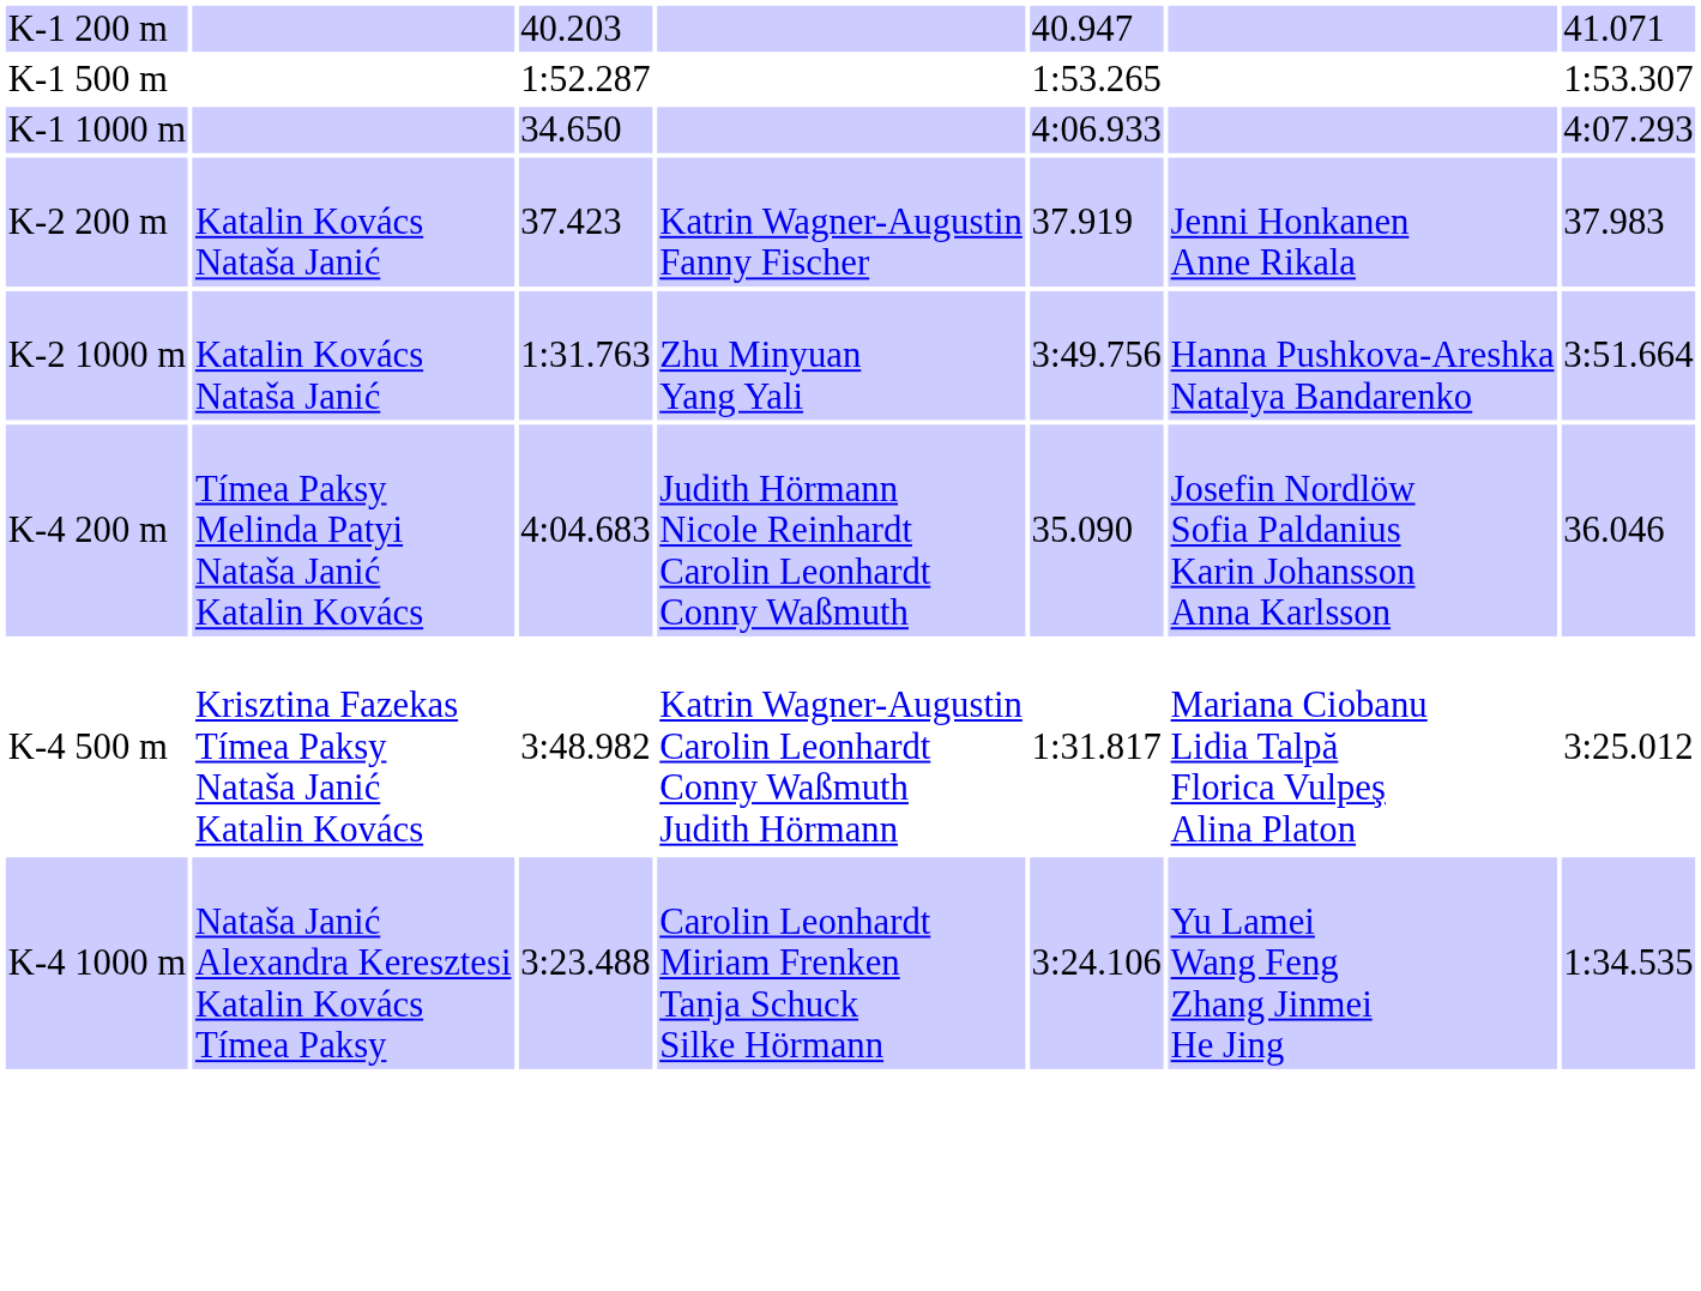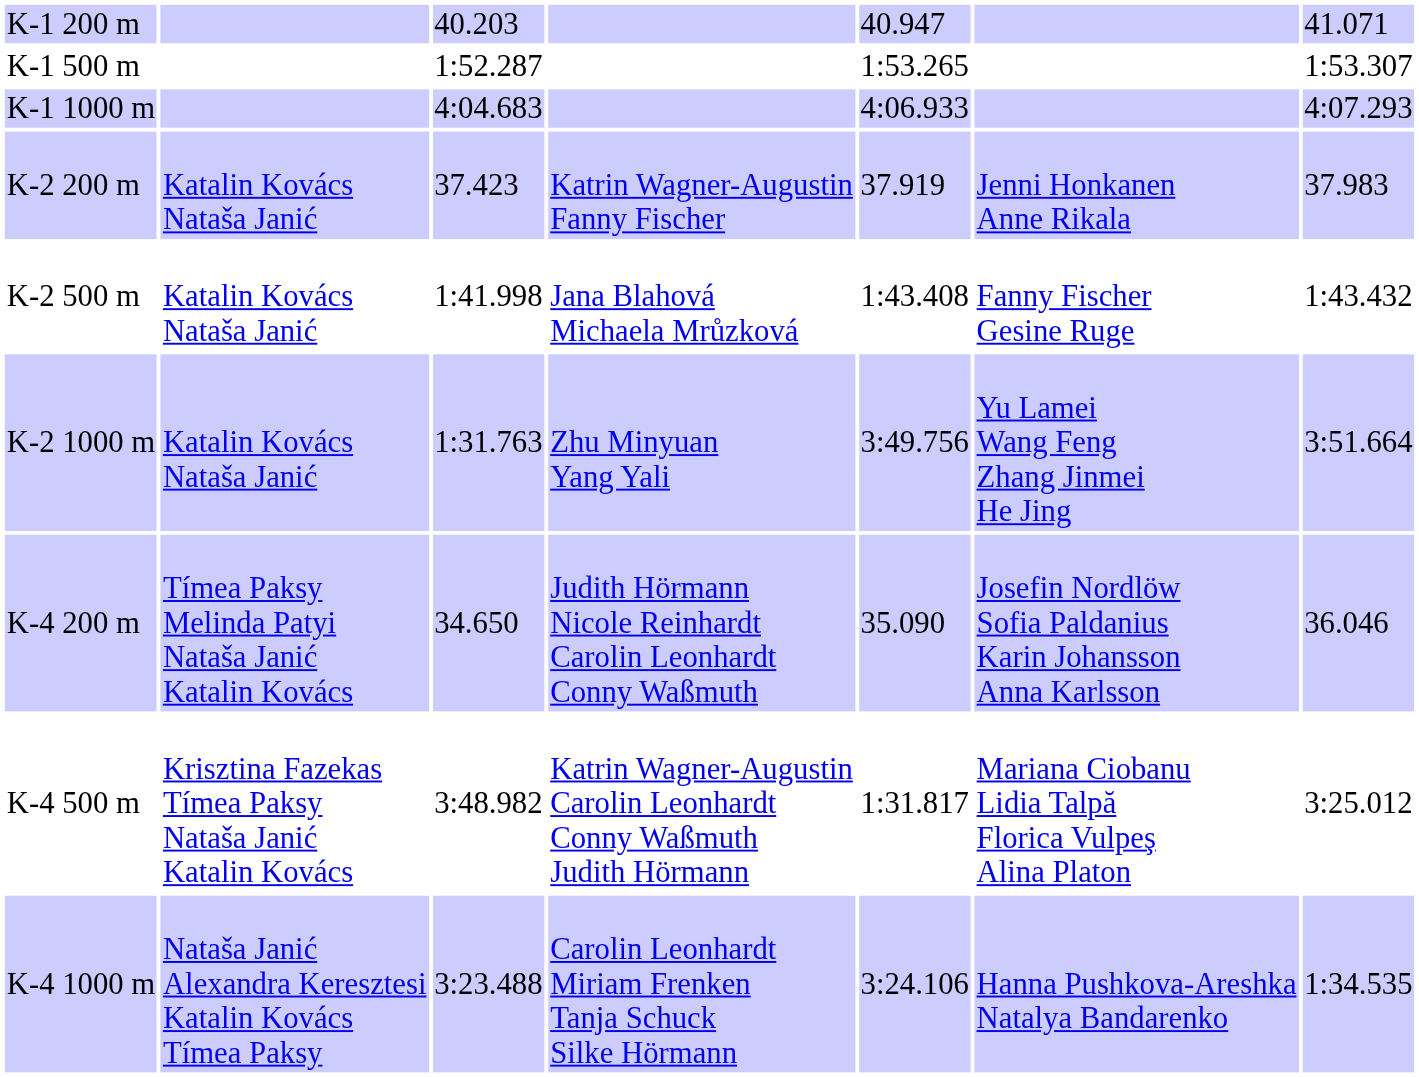 <table>
 <tr bgcolor=ccccff>
 <td>K-1 200 m</td>
 <td></td>
 <td>40.203</td>
 <td></td>
 <td>40.947</td>
 <td></td>
 <td>41.071</td>
 </tr>
 <tr>
 <td>K-1 500 m</td>
 <td></td>
 <td>1:52.287</td>
 <td></td>
 <td>1:53.265</td>
 <td></td>
 <td>1:53.307</td>
 </tr>
 <tr bgcolor=ccccff>
 <td>K-1 1000 m</td>
 <td></td>
-<td>34.650</td>
+<td>4:04.683</td>
 <td></td>
 <td>4:06.933</td>
 <td></td>
 <td>4:07.293</td>
 </tr>
 <tr bgcolor=ccccff>
 <td>K-2 200 m</td>
 <td><br><a href='#'>Katalin Kovács</a><br><a href='#'>Nataša Janić</a></td>
 <td>37.423</td>
 <td><br><a href='#'>Katrin Wagner-Augustin</a><br><a href='#'>Fanny Fischer</a></td>
 <td>37.919</td>
 <td><br><a href='#'>Jenni Honkanen</a><br><a href='#'>Anne Rikala</a></td>
 <td>37.983</td>
 </tr>
+<tr>
+<td>K-2 500 m</td>
+<td><br><a href='#'>Katalin Kovács</a><br><a href='#'>Nataša Janić</a></td>
+<td>1:41.998</td>
+<td><br><a href='#'>Jana Blahová</a><br><a href='#'>Michaela Mrůzková</a></td>
+<td>1:43.408</td>
+<td><br><a href='#'>Fanny Fischer</a><br><a href='#'>Gesine Ruge</a></td>
+<td>1:43.432</td>
+</tr>
 <tr bgcolor=ccccff>
 <td>K-2 1000 m</td>
 <td><br><a href='#'>Katalin Kovács</a><br><a href='#'>Nataša Janić</a></td>
 <td>1:31.763</td>
 <td><br><a href='#'>Zhu Minyuan</a><br><a href='#'>Yang Yali</a></td>
 <td>3:49.756</td>
-<td><br><a href='#'>Hanna Pushkova-Areshka</a><br><a href='#'>Natalya Bandarenko</a></td>
+<td><br><a href='#'>Yu Lamei</a><br><a href='#'>Wang Feng</a><br><a href='#'>Zhang Jinmei</a><br><a href='#'>He Jing</a></td>
 <td>3:51.664</td>
 </tr>
 <tr bgcolor=ccccff>
 <td>K-4 200 m</td>
 <td><br><a href='#'>Tímea Paksy</a><br><a href='#'>Melinda Patyi</a><br><a href='#'>Nataša Janić</a><br><a href='#'>Katalin Kovács</a></td>
-<td>4:04.683</td>
+<td>34.650</td>
 <td><br><a href='#'>Judith Hörmann</a><br><a href='#'>Nicole Reinhardt</a><br><a href='#'>Carolin Leonhardt</a><br><a href='#'>Conny Waßmuth</a></td>
 <td>35.090</td>
 <td><br><a href='#'>Josefin Nordlöw</a><br><a href='#'>Sofia Paldanius</a><br><a href='#'>Karin Johansson</a><br><a href='#'>Anna Karlsson</a></td>
 <td>36.046</td>
 </tr>
 <tr>
 <td>K-4 500 m</td>
 <td><br><a href='#'>Krisztina Fazekas</a><br><a href='#'>Tímea Paksy</a><br><a href='#'>Nataša Janić</a><br><a href='#'>Katalin Kovács</a></td>
 <td>3:48.982</td>
 <td><br><a href='#'>Katrin Wagner-Augustin</a><br><a href='#'>Carolin Leonhardt</a><br><a href='#'>Conny Waßmuth</a><br><a href='#'>Judith Hörmann</a></td>
 <td>1:31.817</td>
 <td><br><a href='#'>Mariana Ciobanu</a><br><a href='#'>Lidia Talpă</a><br><a href='#'>Florica Vulpeş</a><br><a href='#'>Alina Platon</a></td>
 <td>3:25.012</td>
 </tr>
 <tr bgcolor=ccccff>
 <td>K-4 1000 m</td>
 <td><br><a href='#'>Nataša Janić</a><br><a href='#'>Alexandra Keresztesi</a><br><a href='#'>Katalin Kovács</a><br><a href='#'>Tímea Paksy</a></td>
 <td>3:23.488</td>
 <td><br><a href='#'>Carolin Leonhardt</a><br><a href='#'>Miriam Frenken</a><br><a href='#'>Tanja Schuck</a><br><a href='#'>Silke Hörmann</a></td>
 <td>3:24.106</td>
-<td><br><a href='#'>Yu Lamei</a><br><a href='#'>Wang Feng</a><br><a href='#'>Zhang Jinmei</a><br><a href='#'>He Jing</a></td>
+<td><br><a href='#'>Hanna Pushkova-Areshka</a><br><a href='#'>Natalya Bandarenko</a></td>
 <td>1:34.535</td>
 </tr>
 </table>
